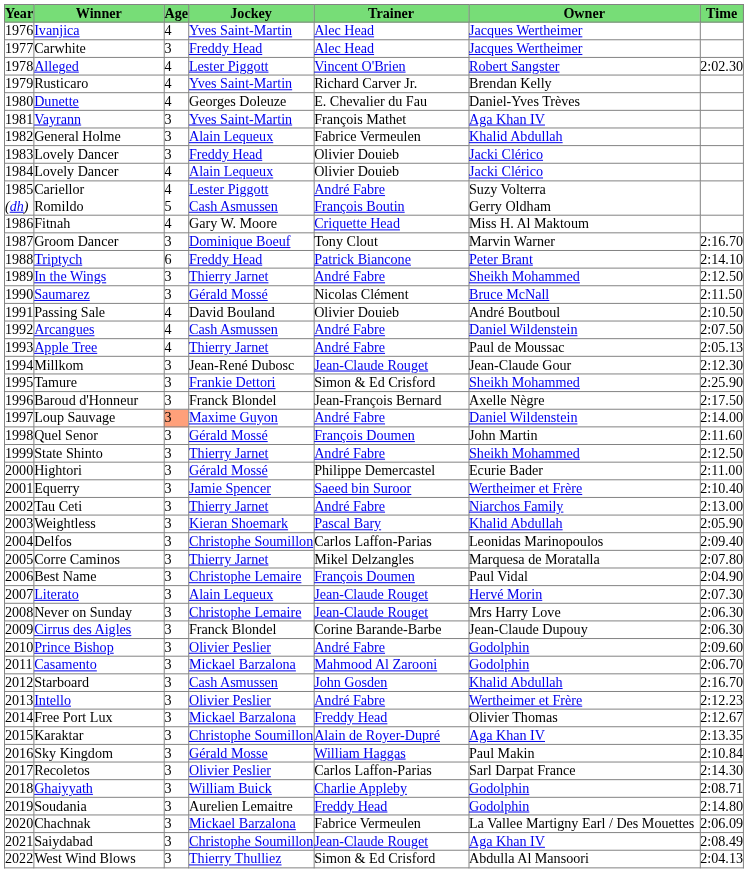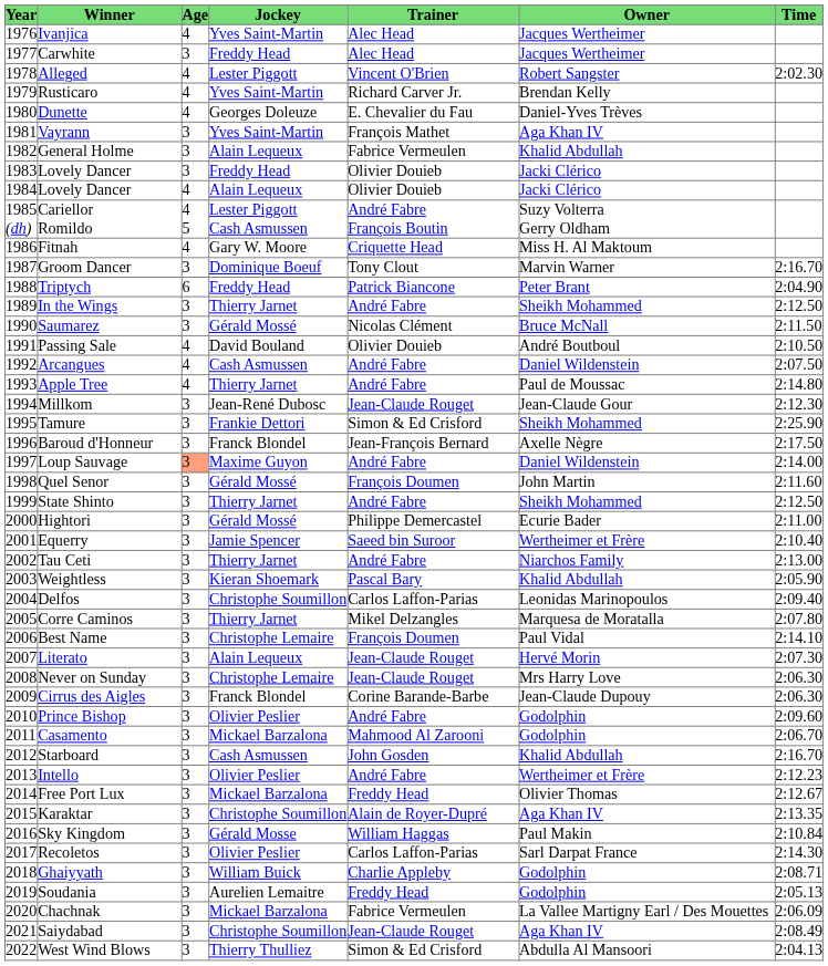 <table class = "sortable" | border="1" cellpadding="0" style="border-collapse: collapse; font-size:90%">
 <tr bgcolor="#77dd77" align="center">
 <th>Year</th>
 <th>Winner</th>
 <th>Age</th>
 <th>Jockey</th>
 <th>Trainer</th>
 <th>Owner</th>
 <th>Time</th>
 </tr>
 <tr>
 <td>1976</td>
 <td width=132px><a href='#'>Ivanjica</a></td>
 <td>4</td>
 <td><a href='#'>Yves Saint-Martin</a></td>
 <td width=157px><a href='#'>Alec Head</a></td>
 <td width=235px><a href='#'>Jacques Wertheimer</a></td>
 <td></td>
 </tr>
 <tr>
 <td>1977</td>
 <td>Carwhite</td>
 <td>3</td>
 <td><a href='#'>Freddy Head</a></td>
 <td><a href='#'>Alec Head</a></td>
 <td><a href='#'>Jacques Wertheimer</a></td>
 <td></td>
 </tr>
 <tr>
 <td>1978</td>
 <td><a href='#'>Alleged</a></td>
 <td>4</td>
 <td><a href='#'>Lester Piggott</a></td>
 <td><a href='#'>Vincent O'Brien</a></td>
 <td><a href='#'>Robert Sangster</a></td>
 <td>2:02.30</td>
 </tr>
 <tr>
 <td>1979</td>
 <td>Rusticaro</td>
 <td>4</td>
 <td><a href='#'>Yves Saint-Martin</a></td>
 <td>Richard Carver Jr.</td>
 <td>Brendan Kelly</td>
 <td></td>
 </tr>
 <tr>
 <td>1980</td>
 <td><a href='#'>Dunette</a></td>
 <td>4</td>
 <td>Georges Doleuze</td>
 <td>E. Chevalier du Fau </td>
 <td>Daniel-Yves Trèves</td>
 <td></td>
 </tr>
 <tr>
 <td>1981</td>
 <td><a href='#'>Vayrann</a></td>
 <td>3</td>
 <td><a href='#'>Yves Saint-Martin</a></td>
 <td>François Mathet</td>
 <td><a href='#'>Aga Khan IV</a></td>
 <td></td>
 </tr>
 <tr>
 <td>1982</td>
 <td>General Holme</td>
 <td>3</td>
 <td><a href='#'>Alain Lequeux</a></td>
 <td>Fabrice Vermeulen</td>
 <td><a href='#'>Khalid Abdullah</a></td>
 <td></td>
 </tr>
 <tr>
 <td>1983</td>
 <td>Lovely Dancer</td>
 <td>3</td>
 <td><a href='#'>Freddy Head</a></td>
 <td>Olivier Douieb</td>
 <td><a href='#'>Jacki Clérico</a></td>
 <td></td>
 </tr>
 <tr>
 <td>1984</td>
 <td>Lovely Dancer</td>
 <td>4</td>
 <td><a href='#'>Alain Lequeux</a></td>
 <td>Olivier Douieb</td>
 <td><a href='#'>Jacki Clérico</a></td>
 <td></td>
 </tr>
 <tr>
 <td>1985<br><em>(<a href='#'>dh</a>)</em></td>
 <td>Cariellor<br>Romildo</td>
 <td>4<br>5</td>
 <td><a href='#'>Lester Piggott</a><br><a href='#'>Cash Asmussen</a></td>
 <td><a href='#'>André Fabre</a><br><a href='#'>François Boutin</a></td>
 <td>Suzy Volterra<br>Gerry Oldham</td>
 <td></td>
 </tr>
 <tr>
 <td>1986</td>
 <td>Fitnah</td>
 <td>4</td>
 <td>Gary W. Moore</td>
 <td><a href='#'>Criquette Head</a></td>
 <td>Miss H. Al Maktoum</td>
 <td></td>
 </tr>
 <tr>
 <td>1987</td>
 <td>Groom Dancer</td>
 <td>3</td>
 <td><a href='#'>Dominique Boeuf</a></td>
 <td>Tony Clout</td>
 <td>Marvin Warner</td>
 <td>2:16.70</td>
 </tr>
 <tr>
 <td>1988</td>
 <td><a href='#'>Triptych</a> </td>
 <td>6</td>
 <td><a href='#'>Freddy Head</a></td>
 <td><a href='#'>Patrick Biancone</a></td>
 <td><a href='#'>Peter Brant</a></td>
-<td>2:14.10</td>
+<td>2:04.90</td>
 </tr>
 <tr>
 <td>1989</td>
 <td><a href='#'>In the Wings</a></td>
 <td>3</td>
 <td><a href='#'>Thierry Jarnet</a></td>
 <td><a href='#'>André Fabre</a></td>
 <td><a href='#'>Sheikh Mohammed</a></td>
 <td>2:12.50</td>
 </tr>
 <tr>
 <td>1990</td>
 <td><a href='#'>Saumarez</a></td>
 <td>3</td>
 <td><a href='#'>Gérald Mossé</a></td>
 <td>Nicolas Clément</td>
 <td><a href='#'>Bruce McNall</a></td>
 <td>2:11.50</td>
 </tr>
 <tr>
 <td>1991</td>
 <td>Passing Sale</td>
 <td>4</td>
 <td>David Bouland</td>
 <td>Olivier Douieb</td>
 <td>André Boutboul</td>
 <td>2:10.50</td>
 </tr>
 <tr>
 <td>1992</td>
 <td><a href='#'>Arcangues</a></td>
 <td>4</td>
 <td><a href='#'>Cash Asmussen</a></td>
 <td><a href='#'>André Fabre</a></td>
 <td><a href='#'>Daniel Wildenstein</a></td>
 <td>2:07.50</td>
 </tr>
 <tr>
 <td>1993</td>
 <td><a href='#'>Apple Tree</a></td>
 <td>4</td>
 <td><a href='#'>Thierry Jarnet</a></td>
 <td><a href='#'>André Fabre</a></td>
 <td>Paul de Moussac</td>
-<td>2:05.13</td>
+<td>2:14.80</td>
 </tr>
 <tr>
 <td>1994</td>
 <td>Millkom</td>
 <td>3</td>
 <td>Jean-René Dubosc</td>
 <td><a href='#'>Jean-Claude Rouget</a></td>
 <td>Jean-Claude Gour</td>
 <td>2:12.30</td>
 </tr>
 <tr>
 <td>1995</td>
 <td>Tamure</td>
 <td>3</td>
 <td><a href='#'>Frankie Dettori</a></td>
 <td>Simon & Ed Crisford</td>
 <td><a href='#'>Sheikh Mohammed</a></td>
 <td>2:25.90</td>
 </tr>
 <tr>
 <td>1996</td>
 <td>Baroud d'Honneur</td>
 <td>3</td>
 <td>Franck Blondel</td>
 <td>Jean-François Bernard</td>
 <td>Axelle Nègre</td>
 <td>2:17.50</td>
 </tr>
 <tr>
 <td>1997</td>
 <td>Loup Sauvage</td>
 <td style="background: lightsalmon;">3</td>
 <td><a href='#'>Maxime Guyon</a></td>
 <td><a href='#'>André Fabre</a></td>
 <td><a href='#'>Daniel Wildenstein</a></td>
 <td>2:14.00</td>
 </tr>
 <tr>
 <td>1998</td>
 <td>Quel Senor</td>
 <td>3</td>
 <td><a href='#'>Gérald Mossé</a></td>
 <td><a href='#'>François Doumen</a></td>
 <td>John Martin</td>
 <td>2:11.60</td>
 </tr>
 <tr>
 <td>1999</td>
 <td>State Shinto</td>
 <td>3</td>
 <td><a href='#'>Thierry Jarnet</a></td>
 <td><a href='#'>André Fabre</a></td>
 <td><a href='#'>Sheikh Mohammed</a></td>
 <td>2:12.50</td>
 </tr>
 <tr>
 <td>2000</td>
 <td>Hightori</td>
 <td>3</td>
 <td><a href='#'>Gérald Mossé</a></td>
 <td>Philippe Demercastel</td>
 <td>Ecurie Bader</td>
 <td>2:11.00</td>
 </tr>
 <tr>
 <td>2001</td>
 <td>Equerry</td>
 <td>3</td>
 <td><a href='#'>Jamie Spencer</a></td>
 <td><a href='#'>Saeed bin Suroor</a></td>
 <td><a href='#'>Wertheimer et Frère</a></td>
 <td>2:10.40</td>
 </tr>
 <tr>
 <td>2002</td>
 <td>Tau Ceti</td>
 <td>3</td>
 <td><a href='#'>Thierry Jarnet</a></td>
 <td><a href='#'>André Fabre</a></td>
 <td><a href='#'>Niarchos Family</a></td>
 <td>2:13.00</td>
 </tr>
 <tr>
 <td>2003</td>
 <td>Weightless</td>
 <td>3</td>
 <td><a href='#'>Kieran Shoemark</a></td>
 <td><a href='#'>Pascal Bary</a></td>
 <td><a href='#'>Khalid Abdullah</a></td>
 <td>2:05.90</td>
 </tr>
 <tr>
 <td>2004</td>
 <td>Delfos</td>
 <td>3</td>
 <td><a href='#'>Christophe Soumillon</a></td>
 <td>Carlos Laffon-Parias</td>
 <td>Leonidas Marinopoulos</td>
 <td>2:09.40</td>
 </tr>
 <tr>
 <td>2005</td>
 <td>Corre Caminos</td>
 <td>3</td>
 <td><a href='#'>Thierry Jarnet</a></td>
 <td>Mikel Delzangles</td>
 <td>Marquesa de Moratalla</td>
 <td>2:07.80</td>
 </tr>
 <tr>
 <td>2006</td>
 <td>Best Name</td>
 <td>3</td>
 <td><a href='#'>Christophe Lemaire</a></td>
 <td><a href='#'>François Doumen</a></td>
 <td>Paul Vidal</td>
-<td>2:04.90</td>
+<td>2:14.10</td>
 </tr>
 <tr>
 <td>2007</td>
 <td><a href='#'>Literato</a></td>
 <td>3</td>
 <td><a href='#'>Alain Lequeux</a></td>
 <td><a href='#'>Jean-Claude Rouget</a></td>
 <td><a href='#'>Hervé Morin</a></td>
 <td>2:07.30</td>
 </tr>
 <tr>
 <td>2008</td>
 <td>Never on Sunday</td>
 <td>3</td>
 <td><a href='#'>Christophe Lemaire</a></td>
 <td><a href='#'>Jean-Claude Rouget</a></td>
 <td>Mrs Harry Love</td>
 <td>2:06.30</td>
 </tr>
 <tr>
 <td>2009</td>
 <td><a href='#'>Cirrus des Aigles</a></td>
 <td>3</td>
 <td>Franck Blondel</td>
 <td>Corine Barande-Barbe</td>
 <td>Jean-Claude Dupouy</td>
 <td>2:06.30</td>
 </tr>
 <tr>
 <td>2010</td>
 <td><a href='#'>Prince Bishop</a></td>
 <td>3</td>
 <td><a href='#'>Olivier Peslier</a></td>
 <td><a href='#'>André Fabre</a></td>
 <td><a href='#'>Godolphin</a></td>
 <td>2:09.60</td>
 </tr>
 <tr>
 <td>2011</td>
 <td><a href='#'>Casamento</a></td>
 <td>3</td>
 <td><a href='#'>Mickael Barzalona</a></td>
 <td><a href='#'>Mahmood Al Zarooni</a></td>
 <td><a href='#'>Godolphin</a></td>
 <td>2:06.70</td>
 </tr>
 <tr>
 <td>2012</td>
 <td>Starboard</td>
 <td>3</td>
 <td><a href='#'>Cash Asmussen</a></td>
 <td><a href='#'>John Gosden</a></td>
 <td><a href='#'>Khalid Abdullah</a></td>
 <td>2:16.70</td>
 </tr>
 <tr>
 <td>2013</td>
 <td><a href='#'>Intello</a></td>
 <td>3</td>
 <td><a href='#'>Olivier Peslier</a></td>
 <td><a href='#'>André Fabre</a></td>
 <td><a href='#'>Wertheimer et Frère</a></td>
 <td>2:12.23</td>
 </tr>
 <tr>
 <td>2014</td>
 <td>Free Port Lux</td>
 <td>3</td>
 <td><a href='#'>Mickael Barzalona</a></td>
 <td><a href='#'>Freddy Head</a></td>
 <td>Olivier Thomas</td>
 <td>2:12.67</td>
 </tr>
 <tr>
 <td>2015</td>
 <td>Karaktar</td>
 <td>3</td>
 <td><a href='#'>Christophe Soumillon</a></td>
 <td><a href='#'>Alain de Royer-Dupré</a></td>
 <td><a href='#'>Aga Khan IV</a></td>
 <td>2:13.35</td>
 </tr>
 <tr>
 <td>2016</td>
 <td>Sky Kingdom</td>
 <td>3</td>
 <td><a href='#'>Gérald Mosse</a></td>
 <td><a href='#'>William Haggas</a></td>
 <td>Paul Makin</td>
 <td>2:10.84</td>
 </tr>
 <tr>
 <td>2017</td>
 <td>Recoletos</td>
 <td>3</td>
 <td><a href='#'>Olivier Peslier</a></td>
 <td>Carlos Laffon-Parias</td>
 <td>Sarl Darpat France</td>
 <td>2:14.30</td>
 </tr>
 <tr>
 <td>2018</td>
 <td><a href='#'>Ghaiyyath</a></td>
 <td>3</td>
 <td><a href='#'>William Buick</a></td>
 <td><a href='#'>Charlie Appleby</a></td>
 <td><a href='#'>Godolphin</a></td>
 <td>2:08.71</td>
 </tr>
 <tr>
 <td>2019</td>
 <td>Soudania</td>
 <td>3</td>
 <td>Aurelien Lemaitre</td>
 <td><a href='#'>Freddy Head</a></td>
 <td><a href='#'>Godolphin</a></td>
-<td>2:14.80</td>
+<td>2:05.13</td>
 </tr>
 <tr>
 <td>2020</td>
 <td>Chachnak</td>
 <td>3</td>
 <td><a href='#'>Mickael Barzalona</a></td>
 <td>Fabrice Vermeulen</td>
 <td>La Vallee Martigny Earl / Des Mouettes </td>
 <td>2:06.09</td>
 </tr>
 <tr>
 <td>2021</td>
 <td>Saiydabad</td>
 <td>3</td>
 <td><a href='#'>Christophe Soumillon</a></td>
 <td><a href='#'>Jean-Claude Rouget</a></td>
 <td><a href='#'>Aga Khan IV</a></td>
 <td>2:08.49</td>
 </tr>
 <tr>
 <td>2022</td>
 <td>West Wind Blows</td>
 <td>3</td>
 <td><a href='#'>Thierry Thulliez</a></td>
 <td>Simon & Ed Crisford</td>
 <td>Abdulla Al Mansoori</td>
 <td>2:04.13</td>
 </tr>
 </table>
